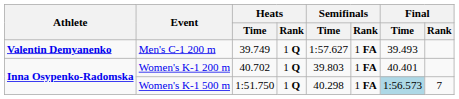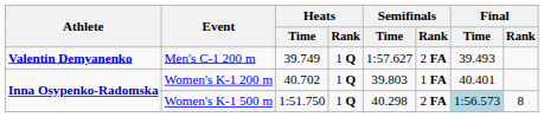 <table class=wikitable style="font-size:90%">
 <tr>
 <th rowspan="2">Athlete</th>
 <th rowspan="2">Event</th>
 <th colspan=2>Heats</th>
 <th colspan=2>Semifinals</th>
 <th colspan=2>Final</th>
 </tr>
 <tr style="font-size:95%">
 <th>Time</th>
 <th>Rank</th>
 <th>Time</th>
 <th>Rank</th>
 <th>Time</th>
 <th>Rank</th>
 </tr>
 <tr align=center>
 <td align=left><strong><a href='#'>Valentin Demyanenko</a></strong></td>
 <td align=left><a href='#'>Men's C-1 200 m</a></td>
 <td>39.749</td>
 <td>1 <strong>Q</strong></td>
 <td>1:57.627</td>
-<td>1 <strong>FA</strong></td>
+<td>2 <strong>FA</strong></td>
 <td>39.493</td>
 <td></td>
 </tr>
 <tr align=center>
 <td align=left rowspan=2><strong><a href='#'>Inna Osypenko-Radomska</a></strong></td>
 <td align=left><a href='#'>Women's K-1 200 m</a></td>
 <td>40.702</td>
 <td>1 <strong>Q</strong></td>
 <td>39.803</td>
 <td>1 <strong>FA</strong></td>
 <td>40.401</td>
 <td></td>
 </tr>
 <tr align=center>
 <td align=left><a href='#'>Women's K-1 500 m</a></td>
 <td>1:51.750</td>
 <td>1 <strong>Q</strong></td>
 <td>40.298</td>
-<td>1 <strong>FA</strong></td>
+<td>2 <strong>FA</strong></td>
 <td style="background: lightblue;">1:56.573</td>
-<td>7</td>
+<td>8</td>
 </tr>
 </table>
